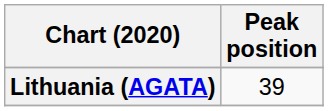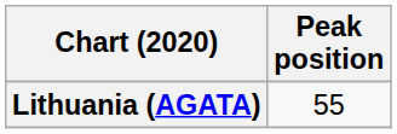 <table class="wikitable sortable plainrowheaders" style="text-align:center">
 <tr>
 <th>Chart (2020)</th>
 <th>Peak<br>position</th>
 </tr>
 <tr>
 </tr>
 <tr>
 </tr>
 <tr>
 </tr>
 <tr>
 </tr>
 <tr>
 <th scope="row">Lithuania (<a href='#'>AGATA</a>)</th>
-<td>39</td>
+<td>55</td>
 </tr>
 <tr>
 </tr>
 <tr>
 </tr>
 <tr>
 </tr>
 <tr>
 </tr>
 <tr>
 </tr>
 </table>
